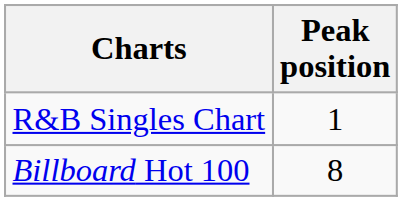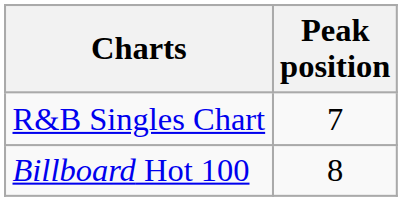 <table class="wikitable sortable">
 <tr>
 <th>Charts</th>
 <th>Peak<br>position</th>
 </tr>
 <tr>
 <td><a href='#'>R&B Singles Chart</a></td>
-<td align="center">1</td>
+<td align="center">7</td>
 </tr>
 <tr>
 <td><a href='#'><em>Billboard</em> Hot 100</a></td>
 <td align="center">8</td>
 </tr>
 </table>
